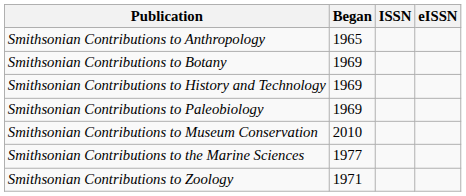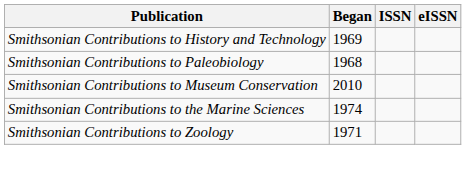 <table class="wikitable sortable" style="border-collapse:collapse;">
 <tr bgcolor=#dedede>
 <th>Publication</th>
 <th>Began</th>
 <th>ISSN</th>
 <th>eISSN</th>
-</tr>
-<tr>
-<td><em>Smithsonian Contributions to Anthropology</em></td>
-<td>1965</td>
-<td></td>
-<td></td>
-</tr>
-<tr>
-<td><em>Smithsonian Contributions to Botany</em></td>
-<td>1969</td>
-<td></td>
-<td></td>
 </tr>
 <tr>
 <td><em>Smithsonian Contributions to History and Technology</em></td>
 <td>1969</td>
 <td></td>
 <td></td>
 </tr>
 <tr>
 <td><em>Smithsonian Contributions to Paleobiology</em></td>
-<td>1969</td>
+<td>1968</td>
 <td></td>
 <td></td>
 </tr>
 <tr>
 <td><em>Smithsonian Contributions to Museum Conservation</em></td>
 <td>2010</td>
 <td></td>
 <td></td>
 </tr>
 <tr>
 <td><em>Smithsonian Contributions to the Marine Sciences</em></td>
-<td>1977</td>
+<td>1974</td>
 <td></td>
 <td></td>
 </tr>
 <tr>
 <td><em>Smithsonian Contributions to Zoology</em></td>
 <td>1971</td>
 <td></td>
 <td></td>
 </tr>
 </table>
